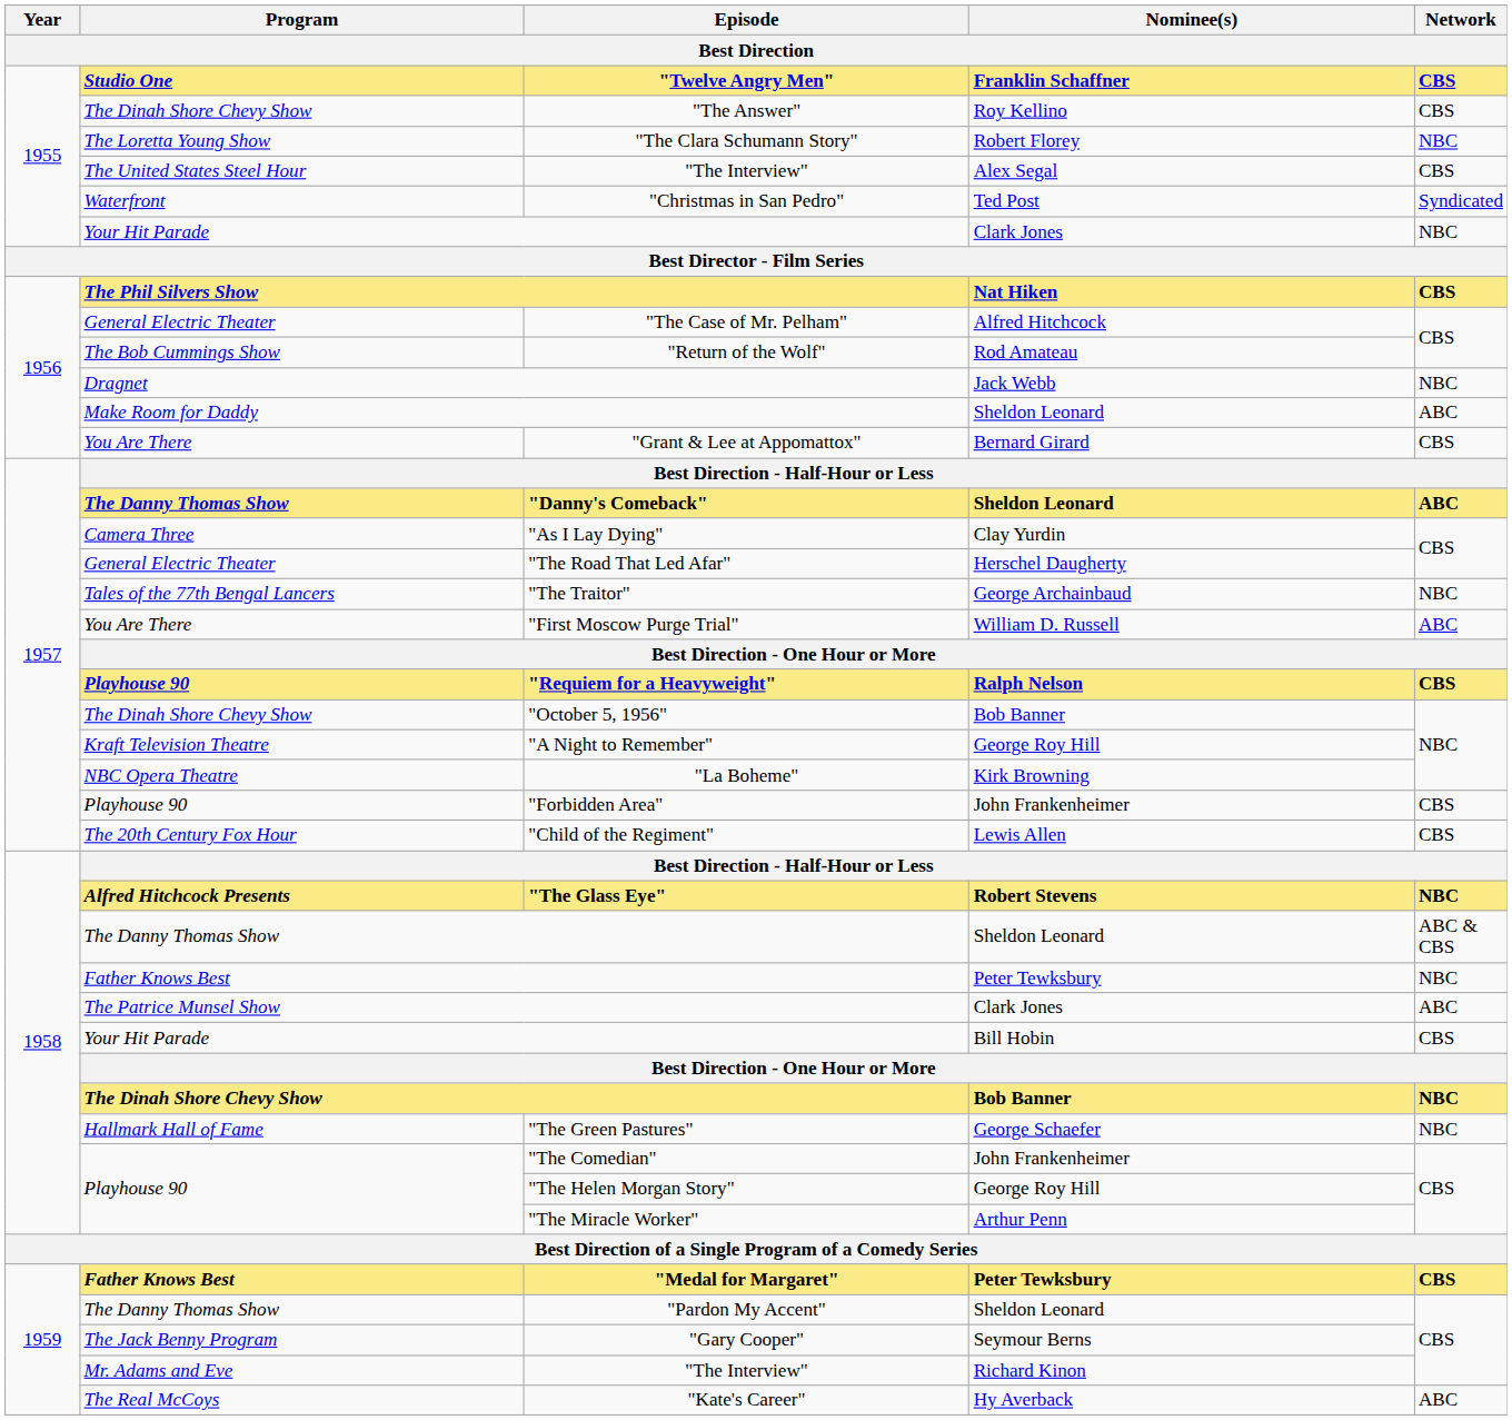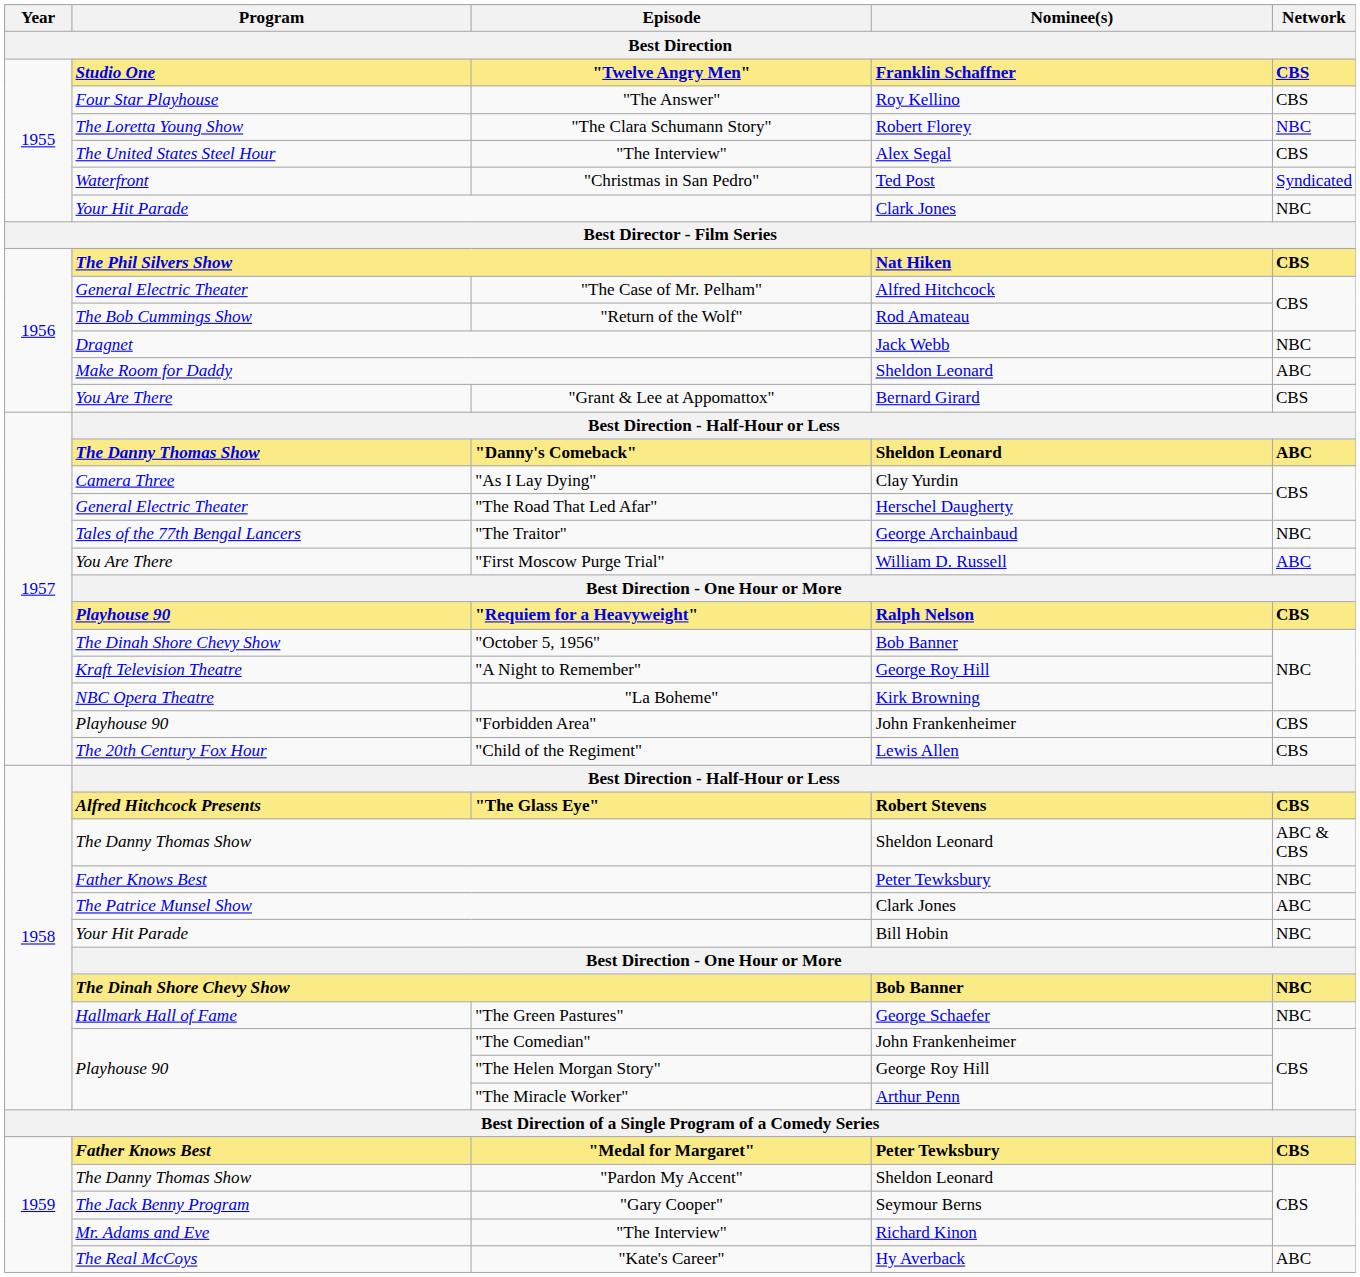 <table class="wikitable" style="width:100%">
 <tr bgcolor="#bebebe">
 <th width="5%">Year</th>
 <th width="30%">Program</th>
 <th width="30%">Episode</th>
 <th width="30%">Nominee(s)</th>
 <th width="5%">Network</th>
 </tr>
 <tr>
 <th colspan=5>Best Direction</th>
 </tr>
 <tr>
 <td rowspan=6 align=center><a href='#'>1955</a></td>
 <td style="background:#FAEB86;"><strong><em><a href='#'>Studio One</a></em></strong></td>
 <td style="background:#FAEB86;"align=center><strong>"<a href='#'>Twelve Angry Men</a>"</strong></td>
 <td style="background:#FAEB86;"><strong><a href='#'>Franklin Schaffner</a></strong></td>
 <td style="background:#FAEB86;"><strong><a href='#'>CBS</a></strong></td>
 </tr>
 <tr>
-<td><em><a href='#'>The Dinah Shore Chevy Show</a></em></td>
+<td><em><a href='#'>Four Star Playhouse</a></em></td>
 <td align=center>"The Answer"</td>
 <td><a href='#'>Roy Kellino</a></td>
 <td>CBS</td>
 </tr>
 <tr>
 <td><em><a href='#'>The Loretta Young Show</a></em></td>
 <td align=center>"The Clara Schumann Story"</td>
 <td><a href='#'>Robert Florey</a></td>
 <td><a href='#'>NBC</a></td>
 </tr>
 <tr>
 <td><em><a href='#'>The United States Steel Hour</a></em></td>
 <td align=center>"The Interview"</td>
 <td><a href='#'>Alex Segal</a></td>
 <td>CBS</td>
 </tr>
 <tr>
 <td><em><a href='#'>Waterfront</a></em></td>
 <td align=center>"Christmas in San Pedro"</td>
 <td><a href='#'>Ted Post</a></td>
 <td><a href='#'>Syndicated</a></td>
 </tr>
 <tr>
 <td colspan=2><em><a href='#'>Your Hit Parade</a></em></td>
 <td><a href='#'>Clark Jones</a></td>
 <td>NBC</td>
 </tr>
 <tr>
 <th colspan=5>Best Director - Film Series</th>
 </tr>
 <tr>
 <td rowspan=6 align=center><a href='#'>1956</a></td>
 <td colspan=2 style="background:#FAEB86;"><strong><em><a href='#'>The Phil Silvers Show</a></em></strong></td>
 <td style="background:#FAEB86;"><strong><a href='#'>Nat Hiken</a></strong></td>
 <td style="background:#FAEB86;"><strong>CBS</strong></td>
 </tr>
 <tr>
 <td><em><a href='#'>General Electric Theater</a></em></td>
 <td align=center>"The Case of Mr. Pelham"</td>
 <td><a href='#'>Alfred Hitchcock</a></td>
 <td rowspan=2>CBS</td>
 </tr>
 <tr>
 <td><em><a href='#'>The Bob Cummings Show</a></em></td>
 <td align=center>"Return of the Wolf"</td>
 <td><a href='#'>Rod Amateau</a></td>
 </tr>
 <tr>
 <td colspan=2><em><a href='#'>Dragnet</a></em></td>
 <td><a href='#'>Jack Webb</a></td>
 <td>NBC</td>
 </tr>
 <tr>
 <td colspan=2><em><a href='#'>Make Room for Daddy</a></em></td>
 <td><a href='#'>Sheldon Leonard</a></td>
 <td>ABC</td>
 </tr>
 <tr>
 <td><em><a href='#'>You Are There</a></em></td>
 <td align=center>"Grant & Lee at Appomattox"</td>
 <td><a href='#'>Bernard Girard</a></td>
 <td>CBS</td>
 </tr>
 <tr>
 <td rowspan=13 align=center><a href='#'>1957</a></td>
 <th colspan=4>Best Direction - Half-Hour or Less</th>
 </tr>
 <tr>
 <td style="background:#FAEB86;"><strong><em><a href='#'>The Danny Thomas Show</a></em></strong></td>
 <td style="background:#FAEB86;"><strong>"Danny's Comeback"</strong></td>
 <td style="background:#FAEB86;"><strong>Sheldon Leonard</strong></td>
 <td style="background:#FAEB86;"><strong>ABC</strong></td>
 </tr>
 <tr>
 <td><em><a href='#'>Camera Three</a></em></td>
 <td>"As I Lay Dying"</td>
 <td>Clay Yurdin</td>
 <td rowspan=2>CBS</td>
 </tr>
 <tr>
 <td><em><a href='#'>General Electric Theater</a></em></td>
 <td>"The Road That Led Afar"</td>
 <td><a href='#'>Herschel Daugherty</a></td>
 </tr>
 <tr>
 <td><em><a href='#'>Tales of the 77th Bengal Lancers</a></em></td>
 <td>"The Traitor"</td>
 <td><a href='#'>George Archainbaud</a></td>
 <td>NBC</td>
 </tr>
 <tr>
 <td><em>You Are There</em></td>
 <td>"First Moscow Purge Trial"</td>
 <td><a href='#'>William D. Russell</a></td>
 <td><a href='#'>ABC</a></td>
 </tr>
 <tr>
 <th colspan=4>Best Direction - One Hour or More</th>
 </tr>
 <tr>
 <td style="background:#FAEB86;"><strong><em><a href='#'>Playhouse 90</a></em></strong></td>
 <td style="background:#FAEB86;"><strong>"<a href='#'>Requiem for a Heavyweight</a>"</strong></td>
 <td style="background:#FAEB86;"><strong><a href='#'>Ralph Nelson</a></strong></td>
 <td style="background:#FAEB86;"><strong>CBS</strong></td>
 </tr>
 <tr>
 <td><em><a href='#'>The Dinah Shore Chevy Show</a></em></td>
 <td>"October 5, 1956"</td>
 <td><a href='#'>Bob Banner</a></td>
 <td rowspan=3>NBC</td>
 </tr>
 <tr>
 <td><em><a href='#'>Kraft Television Theatre</a></em></td>
 <td>"A Night to Remember"</td>
 <td><a href='#'>George Roy Hill</a></td>
 </tr>
 <tr>
 <td><em><a href='#'>NBC Opera Theatre</a></em></td>
 <td align=center>"La Boheme"</td>
 <td><a href='#'>Kirk Browning</a></td>
 </tr>
 <tr>
 <td><em>Playhouse 90</em></td>
 <td>"Forbidden Area"</td>
 <td>John Frankenheimer</td>
 <td>CBS</td>
 </tr>
 <tr>
 <td><em><a href='#'>The 20th Century Fox Hour</a></em></td>
 <td>"Child of the Regiment"</td>
 <td><a href='#'>Lewis Allen</a></td>
 <td>CBS</td>
 </tr>
 <tr>
 <td rowspan=12 align=center><a href='#'>1958</a></td>
 <th colspan=4>Best Direction - Half-Hour or Less</th>
 </tr>
 <tr>
 <td style="background:#FAEB86;"><strong><em>Alfred Hitchcock Presents</em></strong></td>
 <td style="background:#FAEB86;"><strong>"The Glass Eye"</strong></td>
 <td style="background:#FAEB86;"><strong>Robert Stevens</strong></td>
-<td style="background:#FAEB86;"><strong>NBC</strong></td>
+<td style="background:#FAEB86;"><strong>CBS</strong></td>
 </tr>
 <tr>
 <td colspan=2><em>The Danny Thomas Show</em></td>
 <td>Sheldon Leonard</td>
 <td>ABC & CBS</td>
 </tr>
 <tr>
 <td colspan=2><em><a href='#'>Father Knows Best</a></em></td>
 <td><a href='#'>Peter Tewksbury</a></td>
 <td>NBC</td>
 </tr>
 <tr>
 <td colspan=2><em><a href='#'>The Patrice Munsel Show</a></em></td>
 <td>Clark Jones</td>
 <td>ABC</td>
 </tr>
 <tr>
 <td colspan=2><em>Your Hit Parade</em></td>
 <td>Bill Hobin</td>
-<td>CBS</td>
+<td>NBC</td>
 </tr>
 <tr>
 <th colspan=4>Best Direction - One Hour or More</th>
 </tr>
 <tr>
 <td colspan=2 style="background:#FAEB86;"><strong><em>The Dinah Shore Chevy Show</em></strong></td>
 <td style="background:#FAEB86;"><strong>Bob Banner</strong></td>
 <td style="background:#FAEB86;"><strong>NBC</strong></td>
 </tr>
 <tr>
 <td><em><a href='#'>Hallmark Hall of Fame</a></em></td>
 <td>"The Green Pastures"</td>
 <td><a href='#'>George Schaefer</a></td>
 <td>NBC</td>
 </tr>
 <tr>
 <td rowspan=3><em>Playhouse 90</em></td>
 <td>"The Comedian"</td>
 <td>John Frankenheimer</td>
 <td rowspan=3>CBS</td>
 </tr>
 <tr>
 <td>"The Helen Morgan Story"</td>
 <td>George Roy Hill</td>
 </tr>
 <tr>
 <td>"The Miracle Worker"</td>
 <td><a href='#'>Arthur Penn</a></td>
 </tr>
 <tr>
 <th colspan=5>Best Direction of a Single Program of a Comedy Series</th>
 </tr>
 <tr>
 <td rowspan=5 align=center><a href='#'>1959</a></td>
 <td style="background:#FAEB86;"><strong><em>Father Knows Best</em></strong></td>
 <td style="background:#FAEB86;"align=center><strong>"Medal for Margaret"</strong></td>
 <td style="background:#FAEB86;"><strong>Peter Tewksbury</strong></td>
 <td style="background:#FAEB86;"><strong>CBS</strong></td>
 </tr>
 <tr>
 <td><em>The Danny Thomas Show</em></td>
 <td align=center>"Pardon My Accent"</td>
 <td>Sheldon Leonard</td>
 <td rowspan=3>CBS</td>
 </tr>
 <tr>
 <td><em><a href='#'>The Jack Benny Program</a></em></td>
 <td align=center>"Gary Cooper"</td>
 <td>Seymour Berns</td>
 </tr>
 <tr>
 <td><em><a href='#'>Mr. Adams and Eve</a></em></td>
 <td align=center>"The Interview"</td>
 <td><a href='#'>Richard Kinon</a></td>
 </tr>
 <tr>
 <td><em><a href='#'>The Real McCoys</a></em></td>
 <td align=center>"Kate's Career"</td>
 <td><a href='#'>Hy Averback</a></td>
 <td>ABC</td>
 </tr>
 </table>
